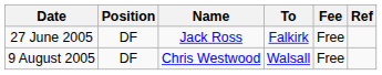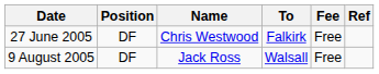 <table class="wikitable" style="font-size: 95%; text-align: center;">
 <tr>
 <th>Date</th>
 <th>Position</th>
 <th>Name</th>
 <th>To</th>
 <th>Fee</th>
 <th>Ref</th>
 </tr>
 <tr>
 <td>27 June 2005</td>
 <td>DF</td>
-<td><a href='#'>Jack Ross</a></td>
+<td><a href='#'>Chris Westwood</a></td>
 <td><a href='#'>Falkirk</a></td>
 <td>Free</td>
 <td></td>
 </tr>
 <tr>
 <td>9 August 2005</td>
 <td>DF</td>
-<td><a href='#'>Chris Westwood</a></td>
+<td><a href='#'>Jack Ross</a></td>
 <td><a href='#'>Walsall</a></td>
 <td>Free</td>
 <td></td>
 </tr>
 </table>
